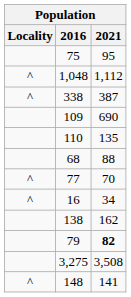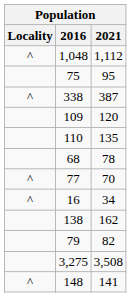 <table class="wikitable" style="text-align:center;">
 <tr>
 <th colspan="3" style="text-align:center;  font-weight:bold">Population</th>
 </tr>
 <tr>
 <th style="text-align:center; background:  font-weight:bold">Locality</th>
 <th style="text-align:center; background:  font-weight:bold"><strong>2016</strong></th>
 <th style="text-align:center; background:  font-weight:bold"><strong>2021</strong></th>
 </tr>
 <tr>
+<td>^</td>
+<td>1,048</td>
+<td>1,112</td>
+</tr>
+<tr>
 <td></td>
 <td>75</td>
 <td>95</td>
-</tr>
-<tr>
-<td>^</td>
-<td>1,048</td>
-<td>1,112</td>
 </tr>
 <tr>
 <td>^</td>
 <td>338</td>
 <td>387</td>
 </tr>
 <tr>
 <td></td>
 <td>109</td>
-<td>690</td>
+<td>120</td>
 </tr>
 <tr>
 <td></td>
 <td>110</td>
 <td>135</td>
 </tr>
 <tr>
 <td></td>
 <td>68</td>
-<td>88</td>
+<td>78</td>
 </tr>
 <tr>
 <td>^</td>
 <td>77</td>
 <td>70</td>
 </tr>
 <tr>
 <td>^</td>
 <td>16</td>
 <td>34</td>
 </tr>
 <tr>
 <td></td>
 <td>138</td>
 <td>162</td>
 </tr>
 <tr>
 <td></td>
 <td>79</td>
-<td><strong>82</strong></td>
+<td>82</td>
 </tr>
 <tr>
 <td></td>
 <td>3,275</td>
 <td>3,508</td>
 </tr>
 <tr>
 <td>^</td>
 <td>148</td>
 <td>141</td>
 </tr>
 </table>
